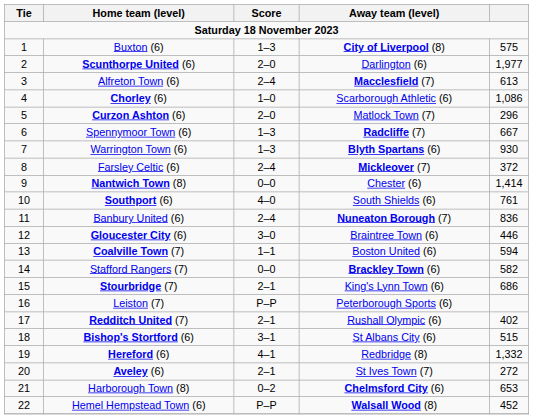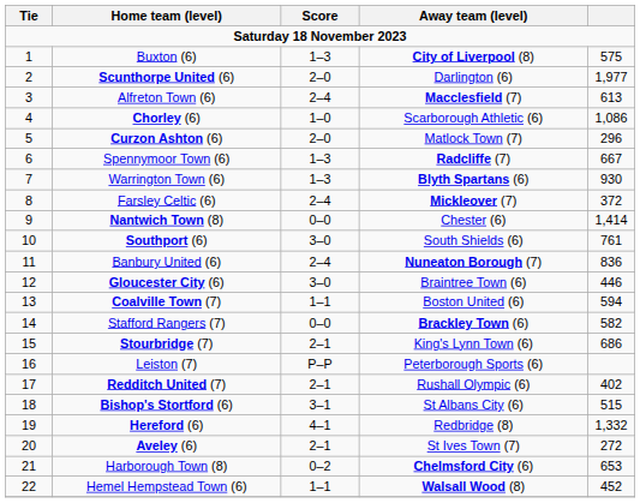 <table class="wikitable" style="width:700px;text-align:center;font-size:90%">
 <tr>
 <th scope="col" style="width: 7.50%">Tie</th>
 <th scope="col" style="width:36.25%">Home team (level)</th>
 <th scope="col" style="width:12.50%">Score</th>
 <th scope="col" style="width:36.25%">Away team (level)</th>
 <th scope="col" style="width: 7.50%"></th>
 </tr>
 <tr>
 <td colspan="5"><strong>Saturday 18 November 2023</strong></td>
 </tr>
 <tr>
 <td>1</td>
 <td><a href='#'>Buxton</a> (6)</td>
 <td>1–3</td>
 <td><strong><a href='#'>City of Liverpool</a></strong> (8)</td>
 <td>575</td>
 </tr>
 <tr>
 <td>2</td>
 <td><strong><a href='#'>Scunthorpe United</a></strong> (6)</td>
 <td>2–0</td>
 <td><a href='#'>Darlington</a> (6)</td>
 <td>1,977</td>
 </tr>
 <tr>
 <td>3</td>
 <td><a href='#'>Alfreton Town</a> (6)</td>
 <td>2–4</td>
 <td><strong><a href='#'>Macclesfield</a></strong> (7)</td>
 <td>613</td>
 </tr>
 <tr>
 <td>4</td>
 <td><strong><a href='#'>Chorley</a></strong> (6)</td>
 <td>1–0</td>
 <td><a href='#'>Scarborough Athletic</a> (6)</td>
 <td>1,086</td>
 </tr>
 <tr>
 <td>5</td>
 <td><strong><a href='#'>Curzon Ashton</a></strong> (6)</td>
 <td>2–0</td>
 <td><a href='#'>Matlock Town</a> (7)</td>
 <td>296</td>
 </tr>
 <tr>
 <td>6</td>
 <td><a href='#'>Spennymoor Town</a> (6)</td>
 <td>1–3</td>
 <td><strong><a href='#'>Radcliffe</a></strong> (7)</td>
 <td>667</td>
 </tr>
 <tr>
 <td>7</td>
 <td><a href='#'>Warrington Town</a> (6)</td>
 <td>1–3</td>
 <td><strong><a href='#'>Blyth Spartans</a></strong> (6)</td>
 <td>930</td>
 </tr>
 <tr>
 <td>8</td>
 <td><a href='#'>Farsley Celtic</a> (6)</td>
 <td>2–4</td>
 <td><strong><a href='#'>Mickleover</a></strong> (7)</td>
 <td>372</td>
 </tr>
 <tr>
 <td>9</td>
 <td><strong><a href='#'>Nantwich Town</a></strong> (8)</td>
 <td>0–0 </td>
 <td><a href='#'>Chester</a> (6)</td>
 <td>1,414</td>
 </tr>
 <tr>
 <td>10</td>
 <td><strong><a href='#'>Southport</a></strong> (6)</td>
-<td>4–0</td>
+<td>3–0</td>
 <td><a href='#'>South Shields</a> (6)</td>
 <td>761</td>
 </tr>
 <tr>
 <td>11</td>
 <td><a href='#'>Banbury United</a> (6)</td>
 <td>2–4</td>
 <td><strong><a href='#'>Nuneaton Borough</a></strong> (7)</td>
 <td>836</td>
 </tr>
 <tr>
 <td>12</td>
 <td><strong><a href='#'>Gloucester City</a></strong> (6)</td>
 <td>3–0</td>
 <td><a href='#'>Braintree Town</a> (6)</td>
 <td>446</td>
 </tr>
 <tr>
 <td>13</td>
 <td><strong><a href='#'>Coalville Town</a></strong> (7)</td>
 <td>1–1 </td>
 <td><a href='#'>Boston United</a> (6)</td>
 <td>594</td>
 </tr>
 <tr>
 <td>14</td>
 <td><a href='#'>Stafford Rangers</a> (7)</td>
 <td>0–0 </td>
 <td><strong><a href='#'>Brackley Town</a></strong> (6)</td>
 <td>582</td>
 </tr>
 <tr>
 <td>15</td>
 <td><strong><a href='#'>Stourbridge</a></strong> (7)</td>
 <td>2–1</td>
 <td><a href='#'>King's Lynn Town</a> (6)</td>
 <td>686</td>
 </tr>
 <tr>
 <td>16</td>
 <td><a href='#'>Leiston</a> (7)</td>
 <td>P–P</td>
 <td><a href='#'>Peterborough Sports</a> (6)</td>
 <td></td>
 </tr>
 <tr>
 <td>17</td>
 <td><strong><a href='#'>Redditch United</a></strong> (7)</td>
 <td>2–1</td>
 <td><a href='#'>Rushall Olympic</a> (6)</td>
 <td>402</td>
 </tr>
 <tr>
 <td>18</td>
 <td><strong><a href='#'>Bishop's Stortford</a></strong> (6)</td>
 <td>3–1</td>
 <td><a href='#'>St Albans City</a> (6)</td>
 <td>515</td>
 </tr>
 <tr>
 <td>19</td>
 <td><strong><a href='#'>Hereford</a></strong> (6)</td>
 <td>4–1</td>
 <td><a href='#'>Redbridge</a> (8)</td>
 <td>1,332</td>
 </tr>
 <tr>
 <td>20</td>
 <td><strong><a href='#'>Aveley</a></strong> (6)</td>
 <td>2–1</td>
 <td><a href='#'>St Ives Town</a> (7)</td>
 <td>272</td>
 </tr>
 <tr>
 <td>21</td>
 <td><a href='#'>Harborough Town</a> (8)</td>
 <td>0–2</td>
 <td><strong><a href='#'>Chelmsford City</a></strong> (6)</td>
 <td>653</td>
 </tr>
 <tr>
 <td>22</td>
 <td><a href='#'>Hemel Hempstead Town</a> (6)</td>
-<td>P–P</td>
+<td>1–1 </td>
 <td><strong><a href='#'>Walsall Wood</a></strong> (8)</td>
 <td>452</td>
 </tr>
 <tr>
 </tr>
 </table>
